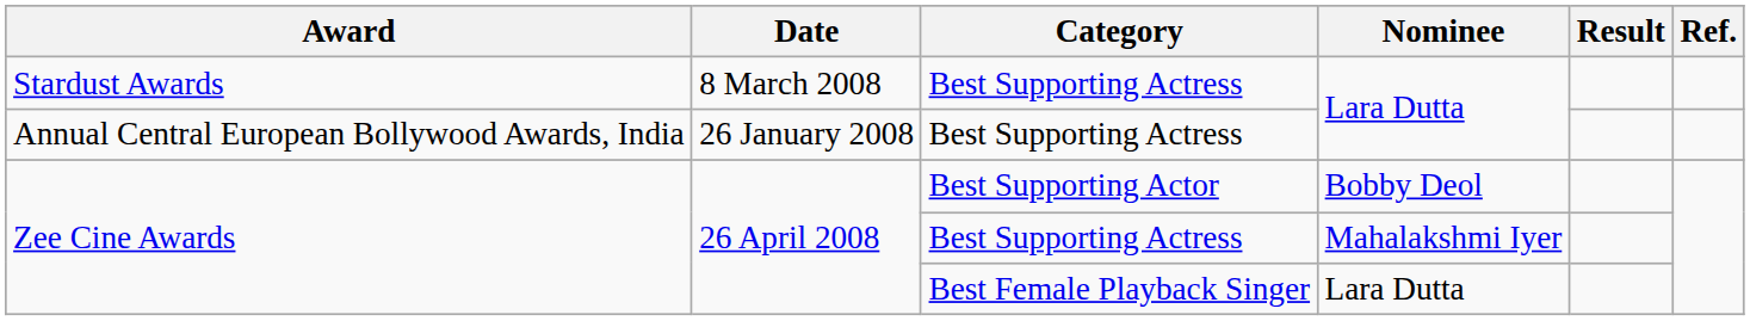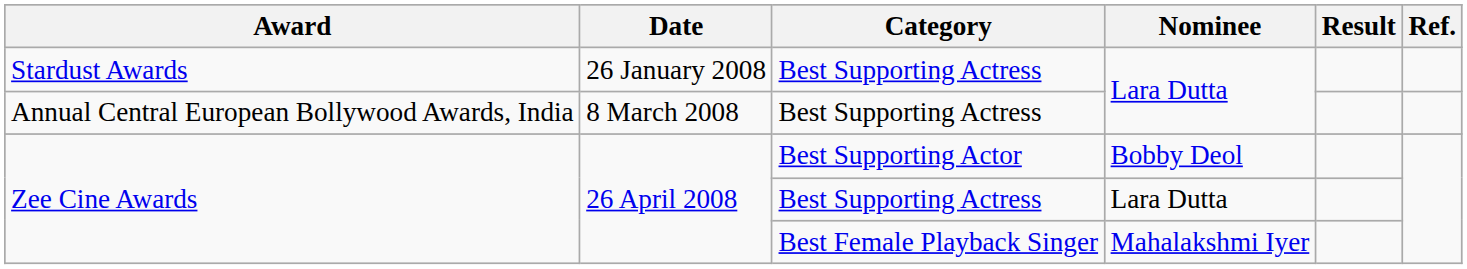 <table class="wikitable">
 <tr>
 <th>Award</th>
 <th>Date</th>
 <th>Category</th>
 <th>Nominee</th>
 <th>Result</th>
 <th>Ref.</th>
 </tr>
 <tr>
 <td><a href='#'>Stardust Awards</a></td>
-<td>8 March 2008</td>
+<td>26 January 2008</td>
 <td><a href='#'>Best Supporting Actress</a></td>
 <td rowspan="2"><a href='#'>Lara Dutta</a></td>
 <td></td>
 <td></td>
 </tr>
 <tr>
 <td>Annual Central European Bollywood Awards, India</td>
-<td>26 January 2008</td>
+<td>8 March 2008</td>
 <td>Best Supporting Actress</td>
 <td></td>
 <td></td>
 </tr>
 <tr>
 <td rowspan="3"><a href='#'>Zee Cine Awards</a></td>
 <td rowspan="3"><a href='#'>26 April 2008</a></td>
 <td><a href='#'>Best Supporting Actor</a></td>
 <td><a href='#'>Bobby Deol</a></td>
 <td></td>
 <td rowspan="3"></td>
 </tr>
 <tr>
 <td><a href='#'>Best Supporting Actress</a></td>
-<td><a href='#'>Mahalakshmi Iyer</a></td>
+<td Lara Dutta>Lara Dutta</td>
 <td></td>
 </tr>
 <tr>
 <td><a href='#'>Best Female Playback Singer</a></td>
-<td Lara Dutta>Lara Dutta</td>
+<td><a href='#'>Mahalakshmi Iyer</a></td>
 <td></td>
 </tr>
 </table>
